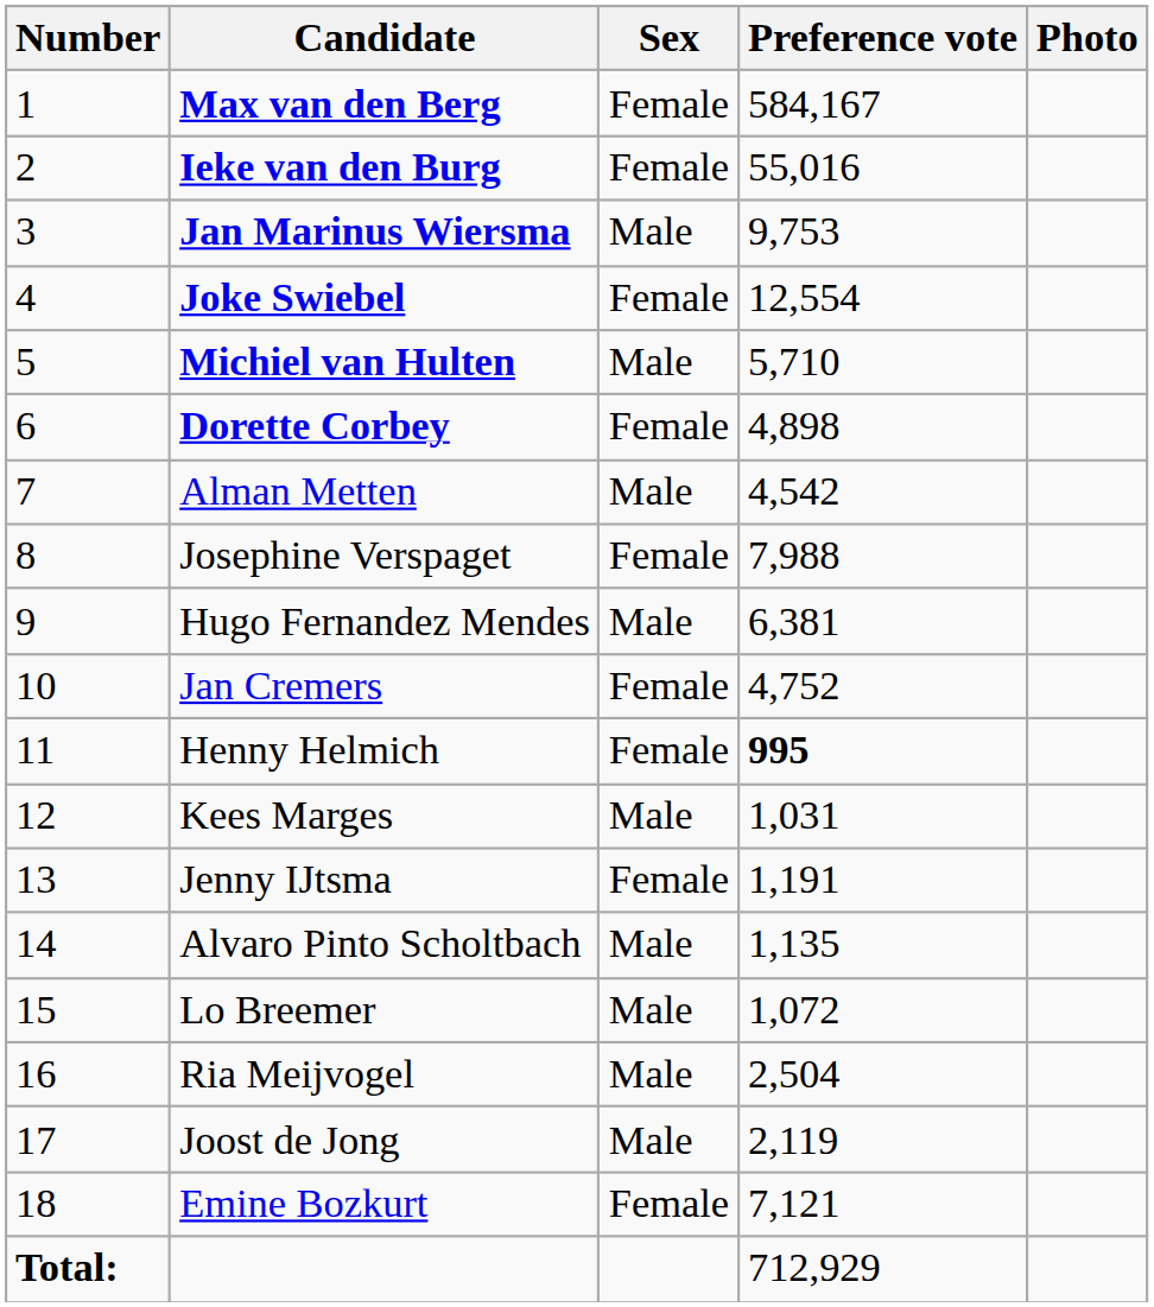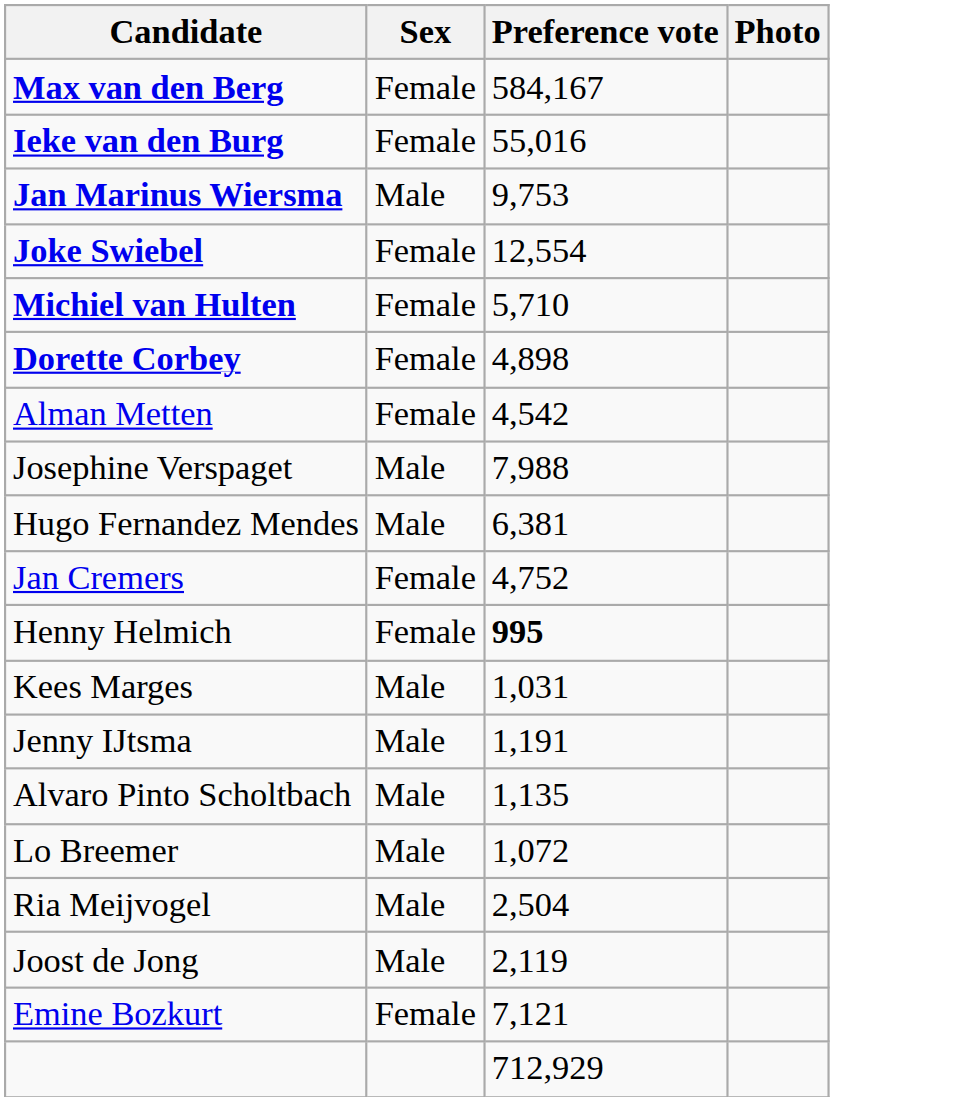 <table class="wikitable vatop">
 <tr>
-<th>Number</th>
 <th>Candidate</th>
 <th>Sex</th>
 <th>Preference vote</th>
 <th>Photo</th>
 </tr>
 <tr>
-<td>1</td>
 <td><strong><a href='#'>Max van den Berg</a></strong></td>
 <td>Female</td>
 <td>584,167</td>
 <td></td>
 </tr>
 <tr>
-<td>2</td>
 <td><strong><a href='#'>Ieke van den Burg</a></strong></td>
 <td>Female</td>
 <td>55,016</td>
 <td></td>
 </tr>
 <tr>
-<td>3</td>
 <td><strong><a href='#'>Jan Marinus Wiersma</a></strong></td>
 <td>Male</td>
 <td>9,753</td>
 <td></td>
 </tr>
 <tr>
-<td>4</td>
 <td><strong><a href='#'>Joke Swiebel</a></strong></td>
 <td>Female</td>
 <td>12,554</td>
 <td></td>
 </tr>
 <tr>
-<td>5</td>
 <td><strong><a href='#'>Michiel van Hulten</a></strong></td>
-<td>Male</td>
+<td>Female</td>
 <td>5,710</td>
 <td></td>
 </tr>
 <tr>
-<td>6</td>
 <td><strong><a href='#'>Dorette Corbey</a></strong></td>
 <td>Female</td>
 <td>4,898</td>
 <td></td>
 </tr>
 <tr>
-<td>7</td>
 <td><a href='#'>Alman Metten</a></td>
-<td>Male</td>
+<td>Female</td>
 <td>4,542</td>
 <td></td>
 </tr>
 <tr>
-<td>8</td>
 <td>Josephine Verspaget</td>
-<td>Female</td>
+<td>Male</td>
 <td>7,988</td>
 <td></td>
 </tr>
 <tr>
-<td>9</td>
 <td>Hugo Fernandez Mendes</td>
 <td>Male</td>
 <td>6,381</td>
 <td></td>
 </tr>
 <tr>
-<td>10</td>
 <td><a href='#'>Jan Cremers</a></td>
 <td>Female</td>
 <td>4,752</td>
 <td></td>
 </tr>
 <tr>
-<td>11</td>
 <td>Henny Helmich</td>
 <td>Female</td>
 <td><strong>995</strong></td>
 <td></td>
 </tr>
 <tr>
-<td>12</td>
 <td>Kees Marges</td>
 <td>Male</td>
 <td>1,031</td>
 <td></td>
 </tr>
 <tr>
-<td>13</td>
 <td>Jenny IJtsma</td>
-<td>Female</td>
+<td>Male</td>
 <td>1,191</td>
 <td></td>
 </tr>
 <tr>
-<td>14</td>
 <td>Alvaro Pinto Scholtbach</td>
 <td>Male</td>
 <td>1,135</td>
 <td></td>
 </tr>
 <tr>
-<td>15</td>
 <td>Lo Breemer</td>
 <td>Male</td>
 <td>1,072</td>
 <td></td>
 </tr>
 <tr>
-<td>16</td>
 <td>Ria Meijvogel</td>
 <td>Male</td>
 <td>2,504</td>
 <td></td>
 </tr>
 <tr>
-<td>17</td>
 <td>Joost de Jong</td>
 <td>Male</td>
 <td>2,119</td>
 <td></td>
 </tr>
 <tr>
-<td>18</td>
 <td><a href='#'>Emine Bozkurt</a></td>
 <td>Female</td>
 <td>7,121</td>
 <td></td>
 </tr>
 <tr>
-<td><strong>Total:</strong></td>
 <td></td>
 <td></td>
 <td>712,929</td>
 <td></td>
 </tr>
 </table>
